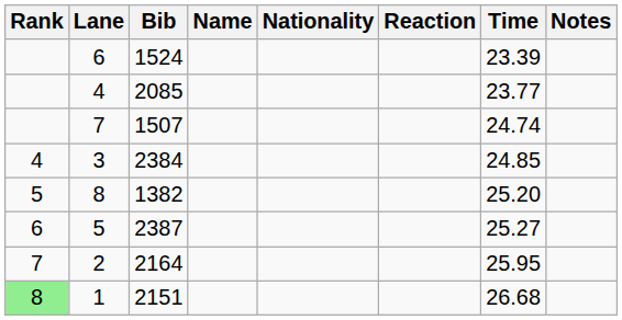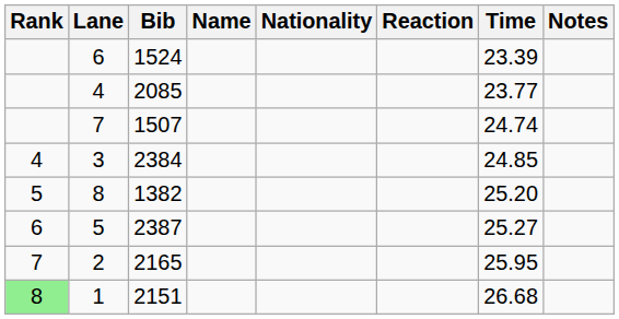 <table class="wikitable sortable" style="text-align:center">
 <tr>
 <th>Rank</th>
 <th>Lane</th>
 <th>Bib</th>
 <th>Name</th>
 <th>Nationality</th>
 <th>Reaction</th>
 <th>Time</th>
 <th>Notes</th>
 </tr>
 <tr>
 <td></td>
 <td>6</td>
 <td>1524</td>
 <td align=left></td>
 <td align=left></td>
 <td></td>
 <td>23.39</td>
 <td></td>
 </tr>
 <tr>
 <td></td>
 <td>4</td>
 <td>2085</td>
 <td align=left></td>
 <td align=left></td>
 <td></td>
 <td>23.77</td>
 <td></td>
 </tr>
 <tr>
 <td></td>
 <td>7</td>
 <td>1507</td>
 <td align=left></td>
 <td align=left></td>
 <td></td>
 <td>24.74</td>
 <td></td>
 </tr>
 <tr>
 <td>4</td>
 <td>3</td>
 <td>2384</td>
 <td align=left></td>
 <td align=left></td>
 <td></td>
 <td>24.85</td>
 <td></td>
 </tr>
 <tr>
 <td>5</td>
 <td>8</td>
 <td>1382</td>
 <td align=left></td>
 <td align=left></td>
 <td></td>
 <td>25.20</td>
 <td></td>
 </tr>
 <tr>
 <td>6</td>
 <td>5</td>
 <td>2387</td>
 <td align=left></td>
 <td align=left></td>
 <td></td>
 <td>25.27</td>
 <td></td>
 </tr>
 <tr>
 <td>7</td>
 <td>2</td>
-<td>2164</td>
+<td>2165</td>
 <td align=left></td>
 <td align=left></td>
 <td></td>
 <td>25.95</td>
 <td></td>
 </tr>
 <tr>
 <td style="background: lightgreen;">8</td>
 <td>1</td>
 <td>2151</td>
 <td align=left></td>
 <td align=left></td>
 <td></td>
 <td>26.68</td>
 <td></td>
 </tr>
 </table>
